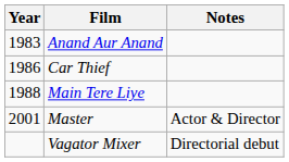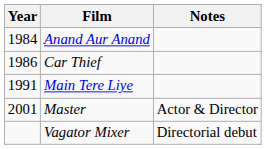 <table class="wikitable">
 <tr>
 <th>Year</th>
 <th>Film</th>
 <th>Notes</th>
 </tr>
 <tr>
-<td>1983</td>
+<td>1984</td>
 <td><em><a href='#'>Anand Aur Anand</a></em></td>
 <td></td>
 </tr>
 <tr>
 <td>1986</td>
 <td><em>Car Thief</em></td>
 <td></td>
 </tr>
 <tr>
-<td>1988</td>
+<td>1991</td>
 <td><em><a href='#'>Main Tere Liye</a></em></td>
 <td></td>
 </tr>
 <tr>
 <td>2001</td>
 <td><em>Master</em></td>
 <td>Actor & Director</td>
 </tr>
 <tr>
 <td></td>
 <td><em>Vagator Mixer</em></td>
 <td>Directorial debut</td>
 </tr>
 </table>
